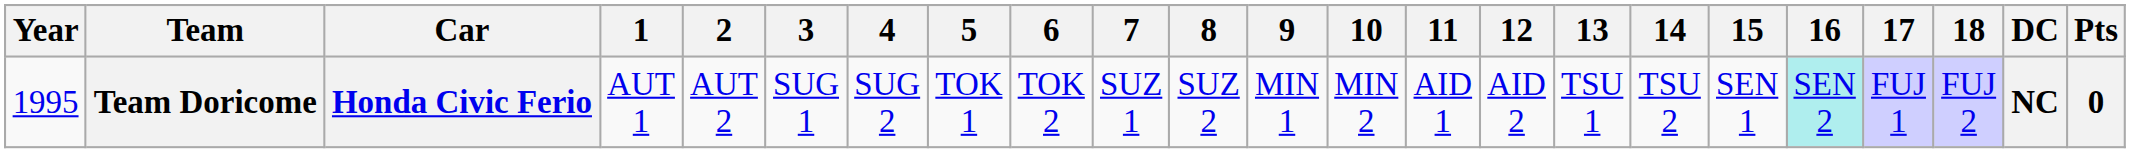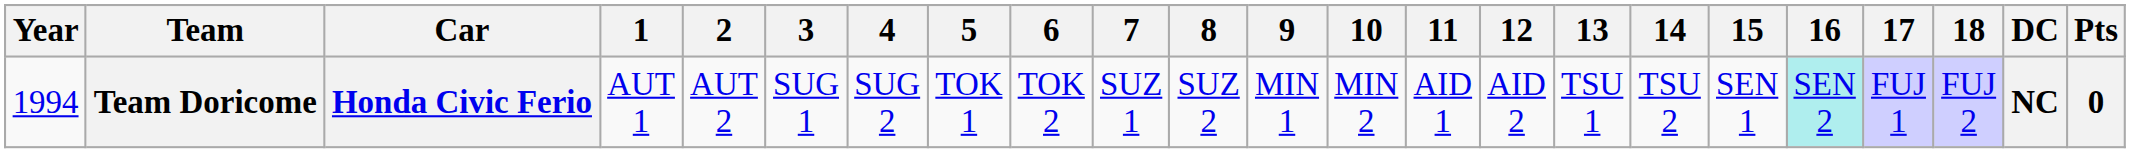 <table class="wikitable"style="text-align:center;font-size;85%">
 <tr>
 <th>Year</th>
 <th>Team</th>
 <th>Car</th>
 <th>1</th>
 <th>2</th>
 <th>3</th>
 <th>4</th>
 <th>5</th>
 <th>6</th>
 <th>7</th>
 <th>8</th>
 <th>9</th>
 <th>10</th>
 <th>11</th>
 <th>12</th>
 <th>13</th>
 <th>14</th>
 <th>15</th>
 <th>16</th>
 <th>17</th>
 <th>18</th>
 <th>DC</th>
 <th>Pts</th>
 </tr>
 <tr>
-<td><a href='#'>1995</a></td>
+<td><a href='#'>1994</a></td>
 <th>Team Doricome</th>
 <th><a href='#'>Honda Civic Ferio</a></th>
 <td><a href='#'>AUT<br>1</a></td>
 <td><a href='#'>AUT<br>2</a></td>
 <td><a href='#'>SUG<br>1</a></td>
 <td><a href='#'>SUG<br>2</a></td>
 <td><a href='#'>TOK<br>1</a></td>
 <td><a href='#'>TOK<br>2</a></td>
 <td><a href='#'>SUZ<br>1</a></td>
 <td><a href='#'>SUZ<br>2</a></td>
 <td><a href='#'>MIN<br>1</a></td>
 <td><a href='#'>MIN<br>2</a></td>
 <td><a href='#'>AID<br>1</a></td>
 <td><a href='#'>AID<br>2</a></td>
 <td><a href='#'>TSU<br>1</a></td>
 <td><a href='#'>TSU<br>2</a></td>
 <td><a href='#'>SEN<br>1</a></td>
 <td style="background: paleturquoise;"><a href='#'>SEN<br>2</a></td>
 <td style="background:#CFCFFF;"><a href='#'>FUJ<br>1</a><br></td>
 <td style="background:#CFCFFF;"><a href='#'>FUJ<br>2</a><br></td>
 <th>NC</th>
 <th>0</th>
 </tr>
 </table>
